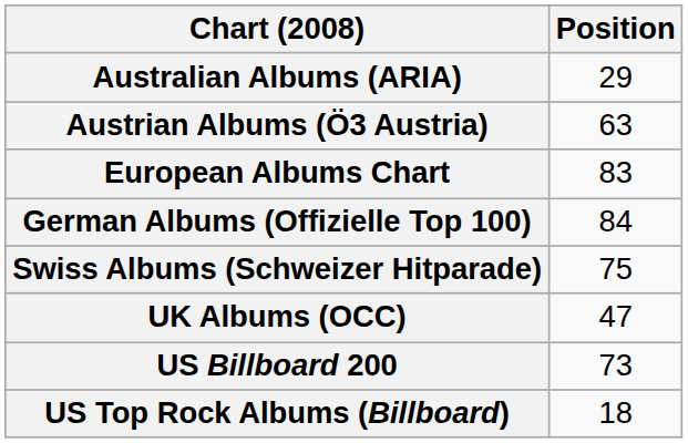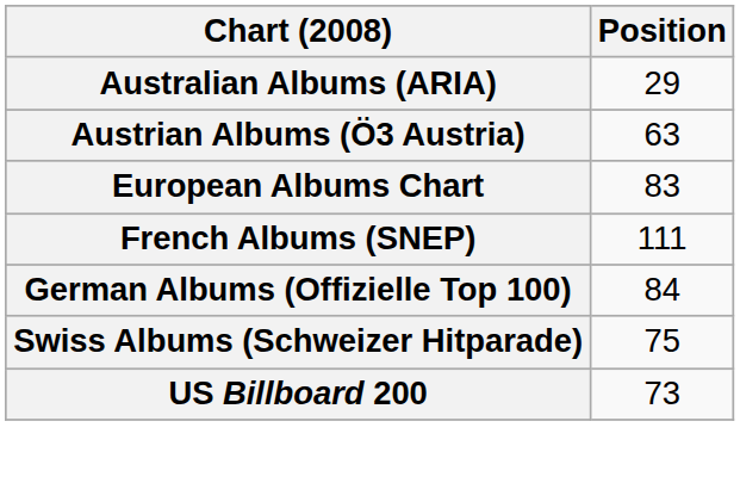 <table class="wikitable sortable plainrowheaders" style="text-align:center;">
 <tr>
 <th scope="col">Chart (2008)</th>
 <th scope="col">Position</th>
 </tr>
 <tr>
 <th scope="row">Australian Albums (ARIA)</th>
 <td>29</td>
 </tr>
 <tr>
 <th scope="row">Austrian Albums (Ö3 Austria)</th>
 <td>63</td>
 </tr>
 <tr>
 <th scope="row">European Albums Chart</th>
 <td>83</td>
 </tr>
 <tr>
+<th scope="row">French Albums (SNEP)</th>
+<td>111</td>
+</tr>
+<tr>
 <th scope="row">German Albums (Offizielle Top 100)</th>
 <td>84</td>
 </tr>
 <tr>
 <th scope="row">Swiss Albums (Schweizer Hitparade)</th>
 <td>75</td>
 </tr>
 <tr>
-<th scope="row">UK Albums (OCC)</th>
-<td>47</td>
-</tr>
-<tr>
 <th scope="row">US <em>Billboard</em> 200</th>
 <td>73</td>
 </tr>
-<tr>
-<th scope="row">US Top Rock Albums (<em>Billboard</em>)</th>
-<td>18</td>
-</tr>
 </table>
